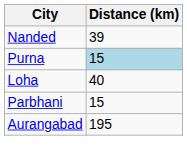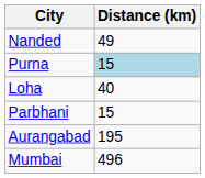 <table class="wikitable">
 <tr>
 <th>City</th>
 <th>Distance (km)</th>
 </tr>
 <tr>
 <td><a href='#'>Nanded</a></td>
-<td>39</td>
+<td>49</td>
 </tr>
 <tr>
 <td><a href='#'>Purna</a></td>
 <td style="background: lightblue;">15</td>
 </tr>
 <tr>
 <td><a href='#'>Loha</a></td>
 <td>40</td>
 </tr>
 <tr>
 <td><a href='#'>Parbhani</a></td>
 <td>15</td>
 </tr>
 <tr>
 <td><a href='#'>Aurangabad</a></td>
 <td>195</td>
 </tr>
+<tr>
+<td><a href='#'>Mumbai</a></td>
+<td>496</td>
+</tr>
 </table>
